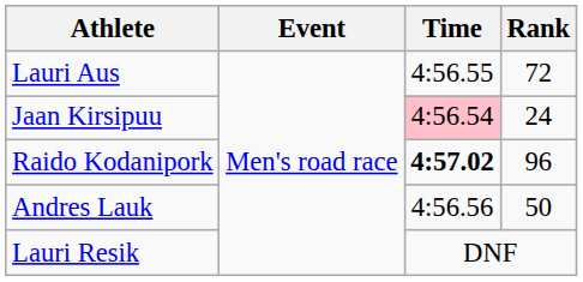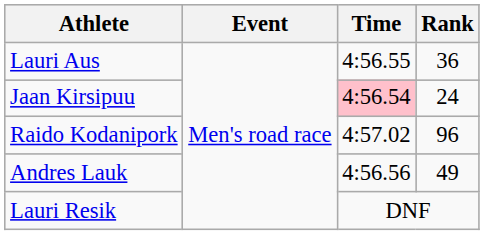 <table class=wikitable style="font-size:90%">
 <tr>
 <th>Athlete</th>
 <th>Event</th>
 <th>Time</th>
 <th>Rank</th>
 </tr>
 <tr align=center>
 <td align=left><a href='#'>Lauri Aus</a></td>
 <td align=left rowspan=5><a href='#'>Men's road race</a></td>
 <td>4:56.55</td>
-<td>72</td>
+<td>36</td>
 </tr>
 <tr align=center>
 <td align=left><a href='#'>Jaan Kirsipuu</a></td>
 <td style="background: pink;">4:56.54</td>
 <td>24</td>
 </tr>
 <tr align=center>
 <td align=left><a href='#'>Raido Kodanipork</a></td>
-<td><strong>4:57.02</strong></td>
+<td>4:57.02</td>
 <td>96</td>
 </tr>
 <tr align=center>
 <td align=left><a href='#'>Andres Lauk</a></td>
 <td>4:56.56</td>
-<td>50</td>
+<td>49</td>
 </tr>
 <tr align=center>
 <td align=left><a href='#'>Lauri Resik</a></td>
 <td colspan=2>DNF</td>
 </tr>
 </table>
